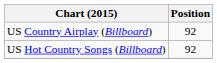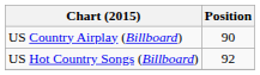 <table class="wikitable sortable">
 <tr>
 <th scope="col">Chart (2015)</th>
 <th scope="col">Position</th>
 </tr>
 <tr>
 <td>US <a href='#'>Country Airplay</a> (<em><a href='#'>Billboard</a></em>)</td>
-<td align="center">92</td>
+<td align="center">90</td>
 </tr>
 <tr>
 <td>US <a href='#'>Hot Country Songs</a> (<em><a href='#'>Billboard</a></em>)</td>
 <td align="center">92</td>
 </tr>
 <tr>
 </tr>
 </table>
